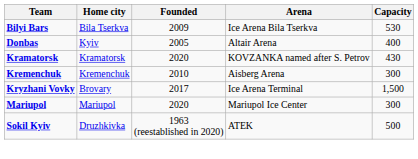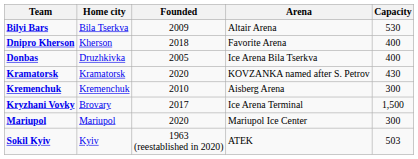 <table class="wikitable" style="text-align:left">
 <tr>
 <th>Team</th>
 <th>Home city</th>
 <th>Founded</th>
 <th>Arena</th>
 <th>Capacity</th>
 </tr>
 <tr>
 <td><strong><a href='#'>Bilyi Bars</a></strong></td>
 <td><a href='#'>Bila Tserkva</a></td>
 <td align=center>2009</td>
-<td>Ice Arena Bila Tserkva</td>
+<td>Altair Arena</td>
 <td align=center>530</td>
 </tr>
 <tr>
+<td><strong><a href='#'>Dnipro Kherson</a></strong></td>
+<td><a href='#'>Kherson</a></td>
+<td align=center>2018</td>
+<td>Favorite Arena</td>
+<td align=center>400</td>
+</tr>
+<tr>
 <td><strong><a href='#'>Donbas</a></strong></td>
-<td><a href='#'>Kyiv</a></td>
+<td><a href='#'>Druzhkivka</a></td>
 <td align=center>2005</td>
-<td>Altair Arena</td>
+<td>Ice Arena Bila Tserkva</td>
 <td align=center>400</td>
 </tr>
 <tr>
 <td><strong><a href='#'>Kramatorsk</a></strong></td>
 <td><a href='#'>Kramatorsk</a></td>
 <td align=center>2020</td>
 <td>KOVZANKA named after S. Petrov</td>
 <td align=center>430</td>
 </tr>
 <tr>
 <td><strong><a href='#'>Kremenchuk</a></strong></td>
 <td><a href='#'>Kremenchuk</a></td>
 <td align=center>2010</td>
 <td>Aisberg Arena</td>
 <td align=center>300</td>
 </tr>
 <tr>
 <td><strong><a href='#'>Kryzhani Vovky</a></strong></td>
 <td><a href='#'>Brovary</a></td>
 <td align=center>2017</td>
 <td>Ice Arena Terminal</td>
 <td align=center>1,500</td>
 </tr>
 <tr>
 <td><strong><a href='#'>Mariupol</a></strong></td>
 <td><a href='#'>Mariupol</a></td>
 <td align=center>2020</td>
 <td>Mariupol Ice Center</td>
 <td align=center>300</td>
 </tr>
 <tr>
 <td><strong><a href='#'>Sokil Kyiv</a></strong></td>
-<td><a href='#'>Druzhkivka</a></td>
+<td><a href='#'>Kyiv</a></td>
 <td align=center>1963<br>(reestablished in 2020)</td>
 <td>ATEK</td>
-<td align=center>500</td>
+<td align=center>503</td>
 </tr>
 </table>
